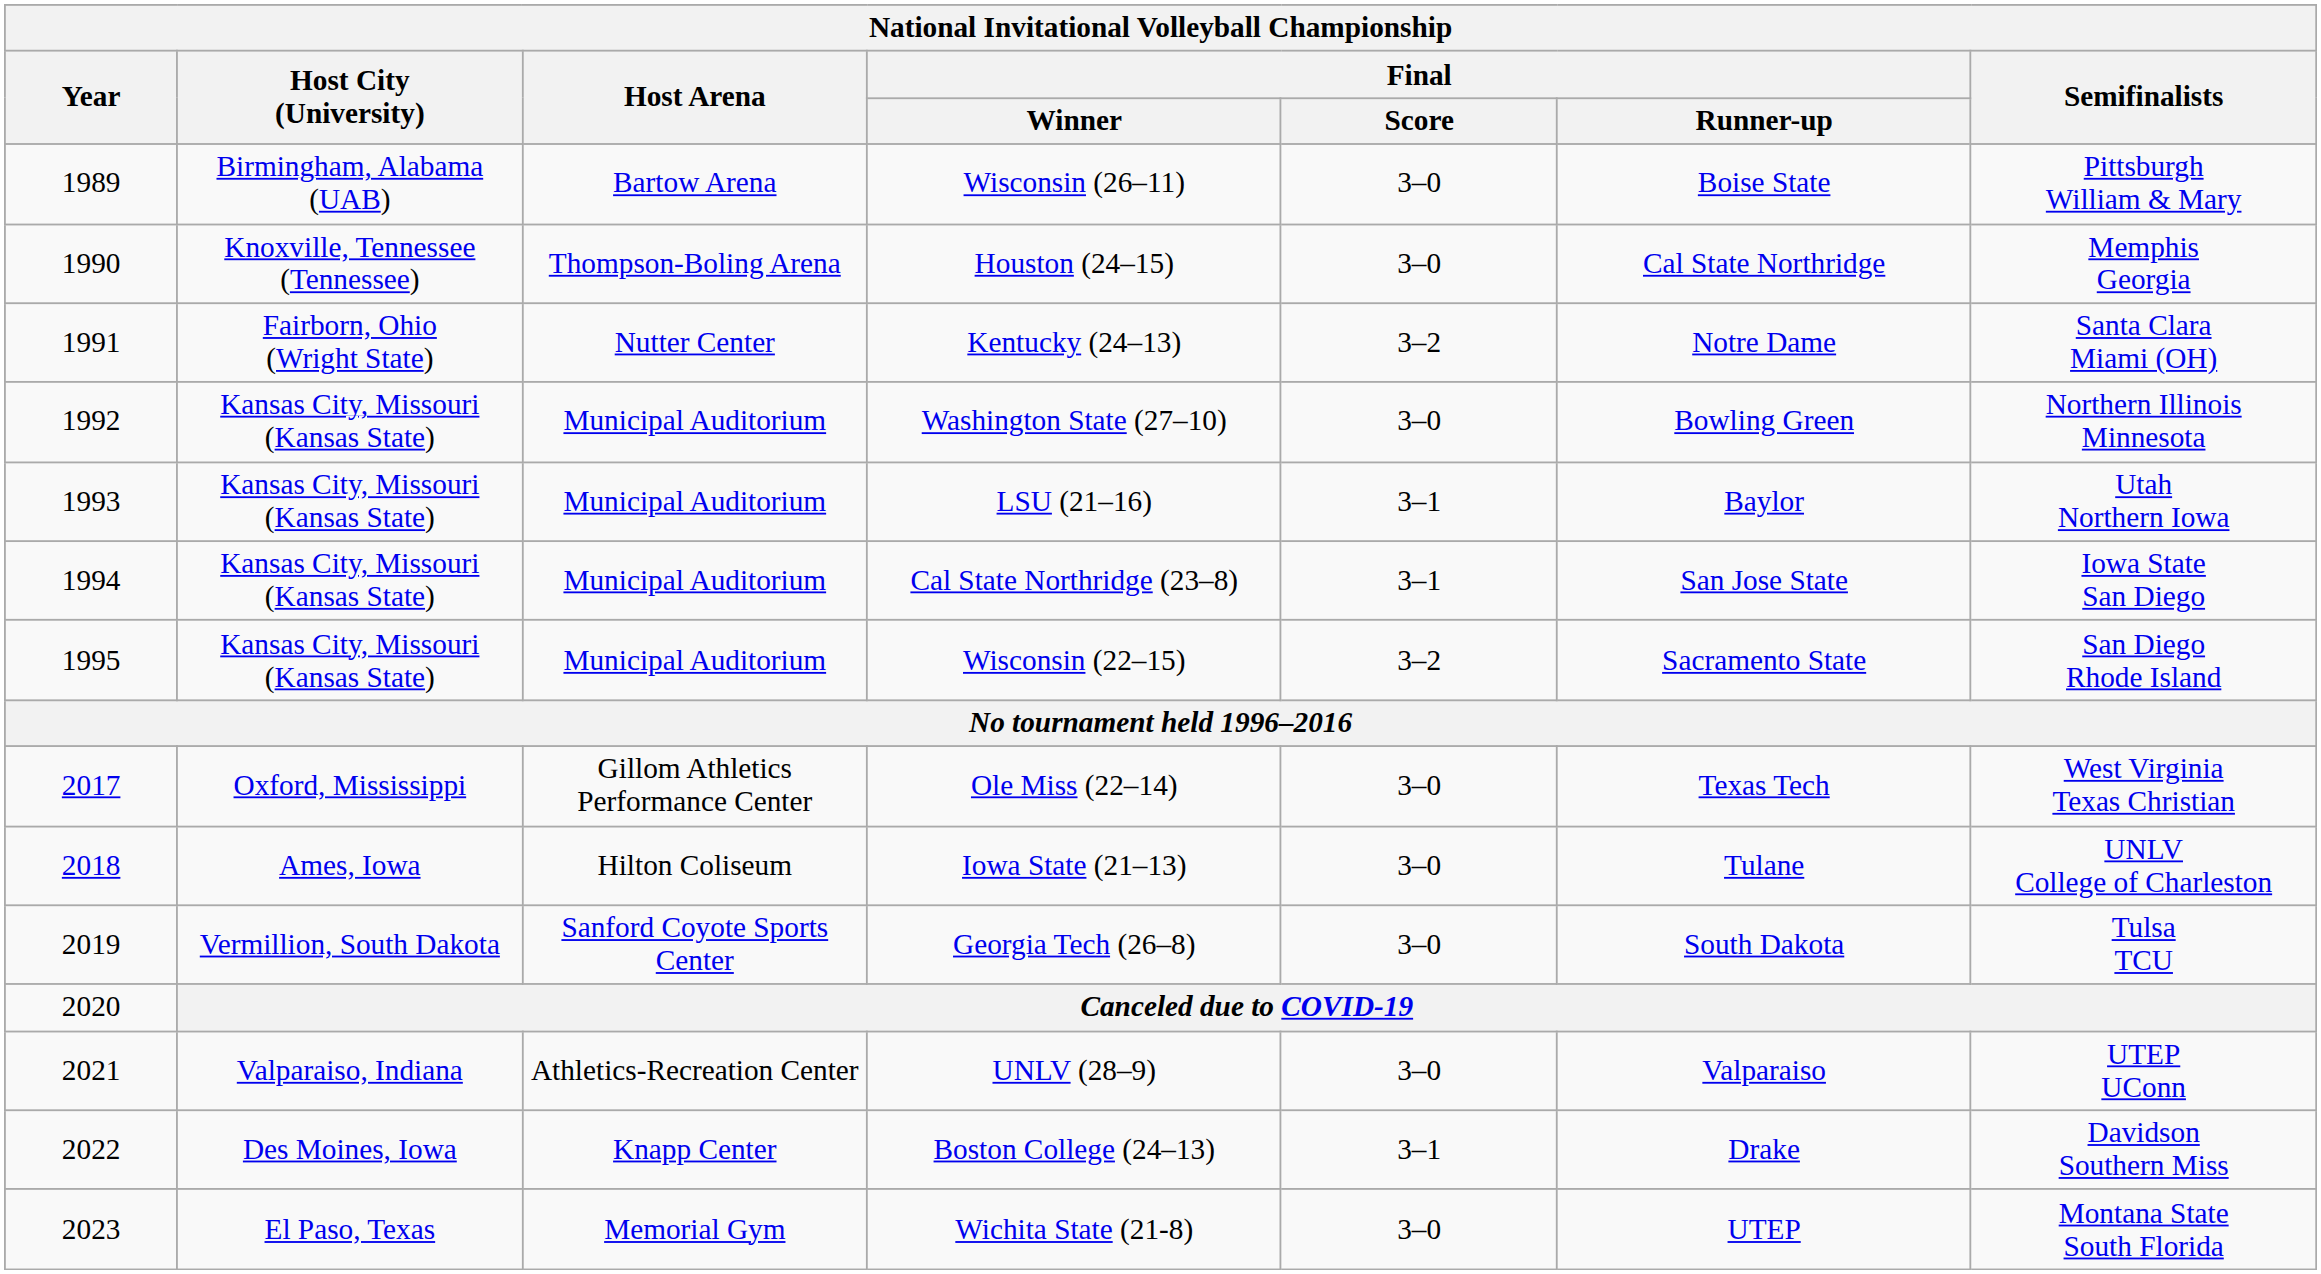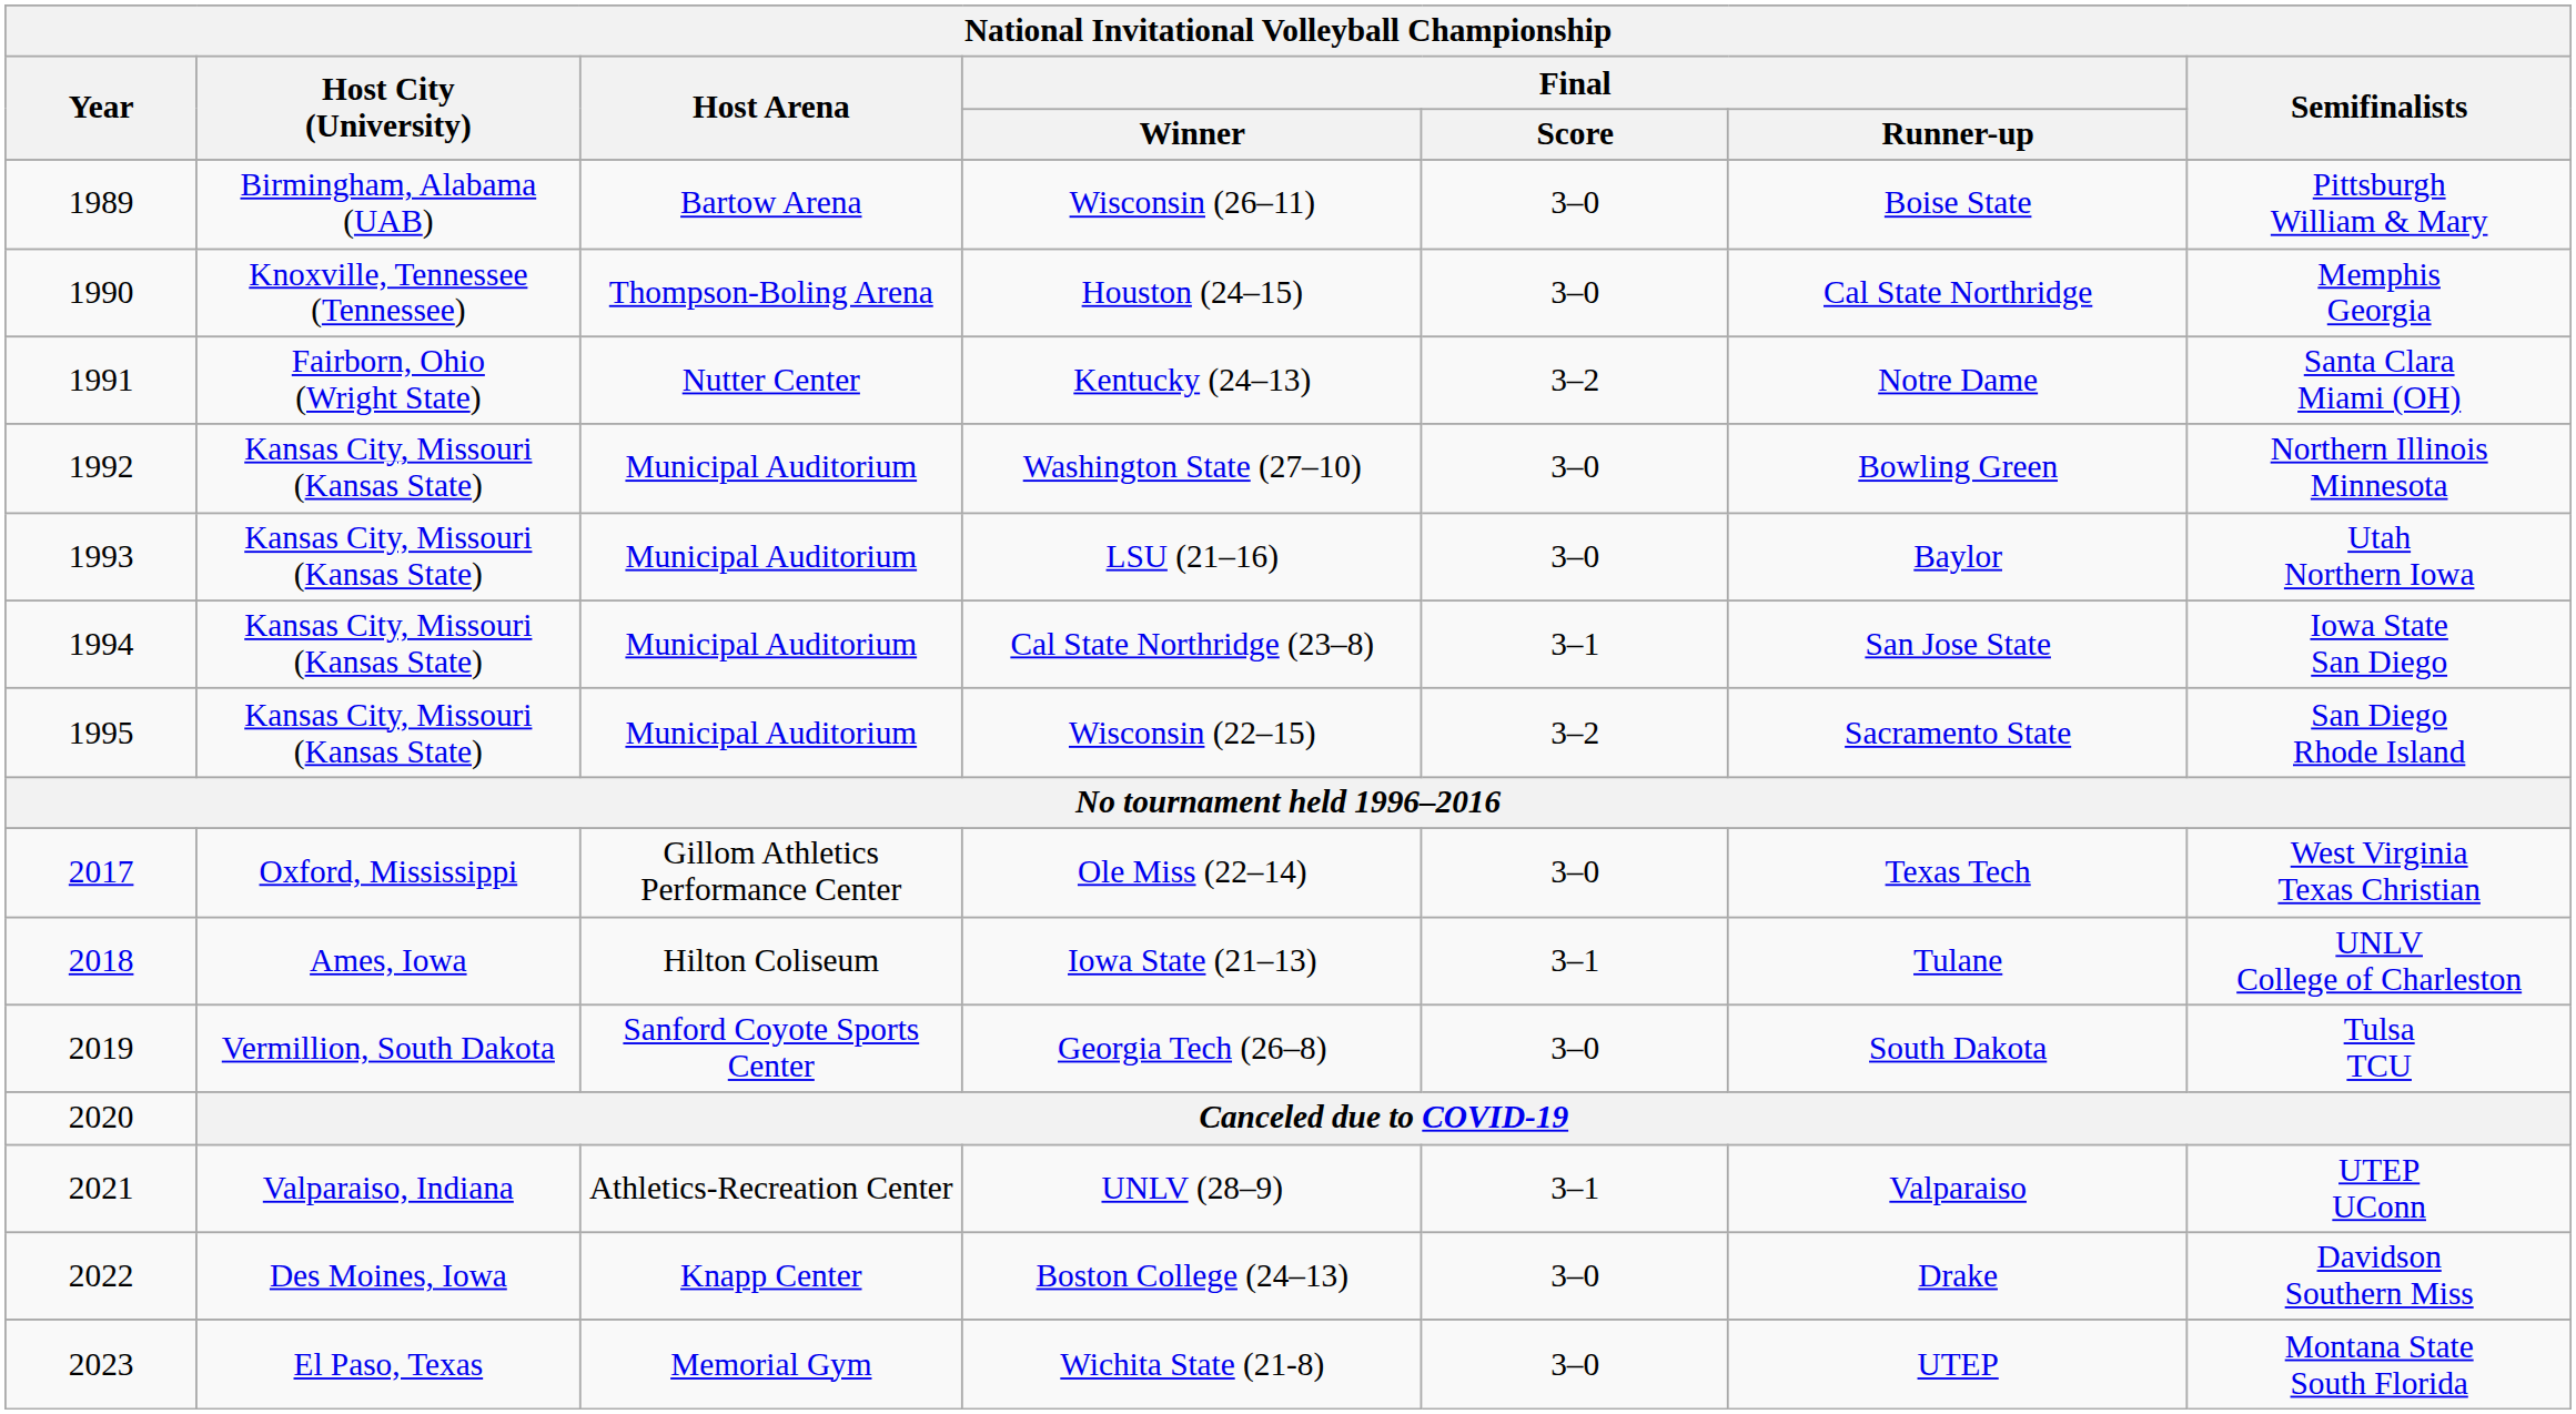 <table class="wikitable" style="font-size:100%; width: 100%; text-align: center;">
 <tr>
 <th colspan=11>National Invitational Volleyball Championship</th>
 </tr>
 <tr>
 <th rowspan="2" style="width:5%;">Year</th>
 <th rowspan="2" style="width:10%;">Host City<br>(University)</th>
 <th rowspan="2" style="width:10%;">Host Arena</th>
 <th colspan=3>Final</th>
 <th rowspan="2" style="width:10%;">Semifinalists</th>
 </tr>
 <tr>
 <th width=12%>Winner</th>
 <th width=8%>Score</th>
 <th width=12%>Runner-up</th>
 </tr>
 <tr>
 <td>1989</td>
 <td><a href='#'>Birmingham, Alabama</a><br>(<a href='#'>UAB</a>)</td>
 <td><a href='#'>Bartow Arena</a></td>
 <td><a href='#'>Wisconsin</a> (26–11)</td>
 <td align=center>3–0</td>
 <td><a href='#'>Boise State</a></td>
 <td colspan=3><a href='#'>Pittsburgh</a><br> <a href='#'>William & Mary</a></td>
 </tr>
 <tr>
 <td>1990</td>
 <td><a href='#'>Knoxville, Tennessee</a><br>(<a href='#'>Tennessee</a>)</td>
 <td><a href='#'>Thompson-Boling Arena</a></td>
 <td><a href='#'>Houston</a> (24–15)</td>
 <td align=center>3–0</td>
 <td><a href='#'>Cal State Northridge</a></td>
 <td colspan=3><a href='#'>Memphis</a><br> <a href='#'>Georgia</a></td>
 </tr>
 <tr>
 <td>1991</td>
 <td><a href='#'>Fairborn, Ohio</a><br>(<a href='#'>Wright State</a>)</td>
 <td><a href='#'>Nutter Center</a></td>
 <td><a href='#'>Kentucky</a> (24–13)</td>
 <td align=center>3–2</td>
 <td><a href='#'>Notre Dame</a></td>
 <td colspan=3><a href='#'>Santa Clara</a><br> <a href='#'>Miami (OH)</a></td>
 </tr>
 <tr>
 <td>1992</td>
 <td><a href='#'>Kansas City, Missouri</a><br>(<a href='#'>Kansas State</a>)</td>
 <td><a href='#'>Municipal Auditorium</a></td>
 <td><a href='#'>Washington State</a> (27–10)</td>
 <td align=center>3–0</td>
 <td><a href='#'>Bowling Green</a></td>
 <td colspan=3><a href='#'>Northern Illinois</a><br> <a href='#'>Minnesota</a></td>
 </tr>
 <tr>
 <td>1993</td>
 <td><a href='#'>Kansas City, Missouri</a><br>(<a href='#'>Kansas State</a>)</td>
 <td><a href='#'>Municipal Auditorium</a></td>
 <td><a href='#'>LSU</a> (21–16)</td>
-<td align=center>3–1</td>
+<td align=center>3–0</td>
 <td><a href='#'>Baylor</a></td>
 <td colspan=3><a href='#'>Utah</a><br> <a href='#'>Northern Iowa</a></td>
 </tr>
 <tr>
 <td>1994</td>
 <td><a href='#'>Kansas City, Missouri</a><br>(<a href='#'>Kansas State</a>)</td>
 <td><a href='#'>Municipal Auditorium</a></td>
 <td><a href='#'>Cal State Northridge</a> (23–8)</td>
 <td align=center>3–1</td>
 <td><a href='#'>San Jose State</a></td>
 <td colspan=3><a href='#'>Iowa State</a><br> <a href='#'>San Diego</a></td>
 </tr>
 <tr>
 <td>1995</td>
 <td><a href='#'>Kansas City, Missouri</a><br>(<a href='#'>Kansas State</a>)</td>
 <td><a href='#'>Municipal Auditorium</a></td>
 <td><a href='#'>Wisconsin</a> (22–15)</td>
 <td align=center>3–2</td>
 <td><a href='#'>Sacramento State</a></td>
 <td colspan=3><a href='#'>San Diego</a><br> <a href='#'>Rhode Island</a></td>
 </tr>
 <tr>
 <th colspan=7><em>No tournament held 1996–2016</em></th>
 </tr>
 <tr>
 <td><a href='#'>2017</a></td>
 <td><a href='#'>Oxford, Mississippi</a></td>
 <td>Gillom Athletics Performance Center</td>
 <td><a href='#'>Ole Miss</a> (22–14)</td>
 <td>3–0</td>
 <td><a href='#'>Texas Tech</a></td>
 <td><a href='#'>West Virginia</a><br><a href='#'>Texas Christian</a></td>
 </tr>
 <tr>
 <td><a href='#'>2018</a></td>
 <td><a href='#'>Ames, Iowa</a></td>
 <td>Hilton Coliseum</td>
 <td><a href='#'>Iowa State</a> (21–13)</td>
-<td>3–0</td>
+<td>3–1</td>
 <td><a href='#'>Tulane</a></td>
 <td><a href='#'>UNLV</a><br><a href='#'>College of Charleston</a></td>
 </tr>
 <tr>
 <td>2019</td>
 <td><a href='#'>Vermillion, South Dakota</a></td>
 <td><a href='#'>Sanford Coyote Sports Center</a></td>
 <td><a href='#'>Georgia Tech</a> (26–8)</td>
 <td>3–0</td>
 <td><a href='#'>South Dakota</a></td>
 <td><a href='#'>Tulsa</a><br><a href='#'>TCU</a></td>
 </tr>
 <tr>
 <td>2020</td>
 <th colspan=6><em>Canceled due to <a href='#'>COVID-19</a></em></th>
 </tr>
 <tr>
 <td>2021</td>
 <td><a href='#'>Valparaiso, Indiana</a></td>
 <td>Athletics-Recreation Center</td>
 <td><a href='#'>UNLV</a> (28–9)</td>
-<td>3–0</td>
+<td align=center>3–1</td>
 <td><a href='#'>Valparaiso</a></td>
 <td><a href='#'>UTEP</a><br><a href='#'>UConn</a></td>
 </tr>
 <tr>
 <td>2022</td>
 <td><a href='#'>Des Moines, Iowa</a></td>
 <td><a href='#'>Knapp Center</a></td>
 <td><a href='#'>Boston College</a> (24–13)</td>
-<td>3–1</td>
+<td>3–0</td>
 <td><a href='#'>Drake</a></td>
 <td><a href='#'>Davidson</a><br><a href='#'>Southern Miss</a></td>
 </tr>
 <tr>
 <td>2023</td>
 <td><a href='#'>El Paso, Texas</a></td>
 <td><a href='#'>Memorial Gym</a></td>
 <td><a href='#'>Wichita State</a> (21-8)</td>
 <td>3–0</td>
 <td><a href='#'>UTEP</a></td>
 <td><a href='#'>Montana State</a><br><a href='#'>South Florida</a></td>
 </tr>
 </table>
